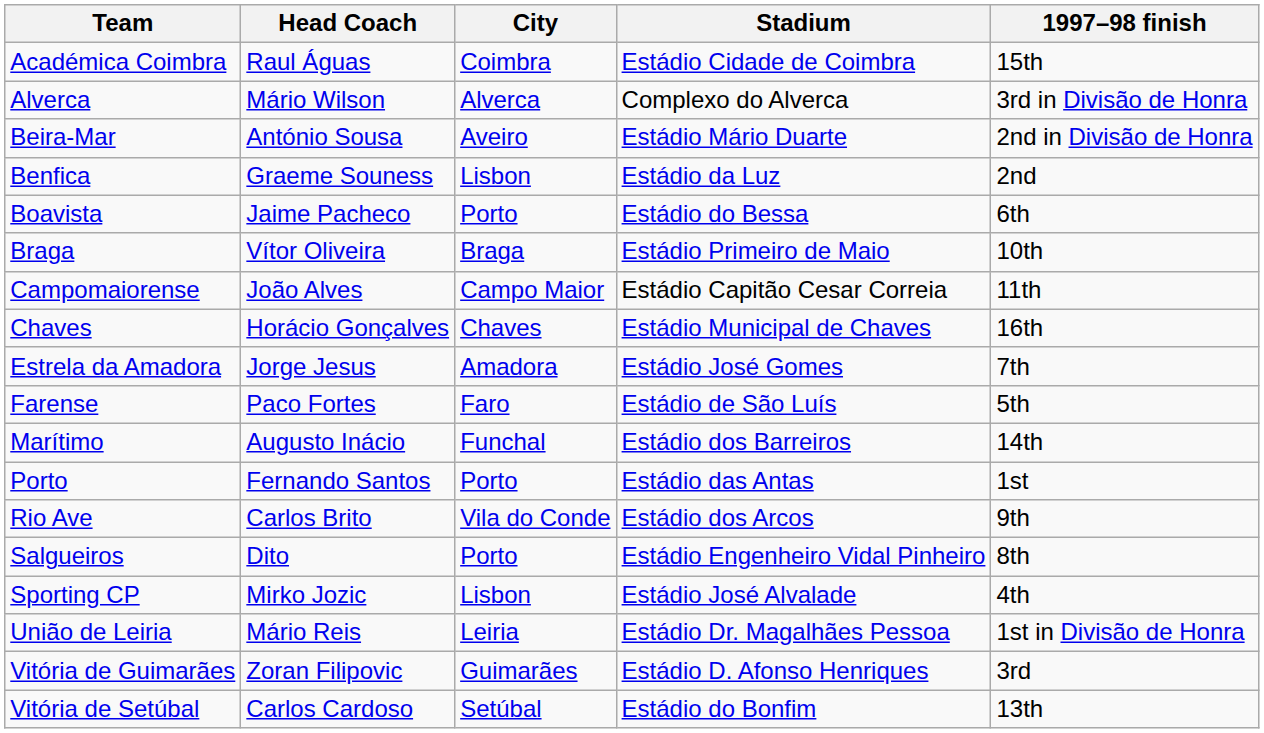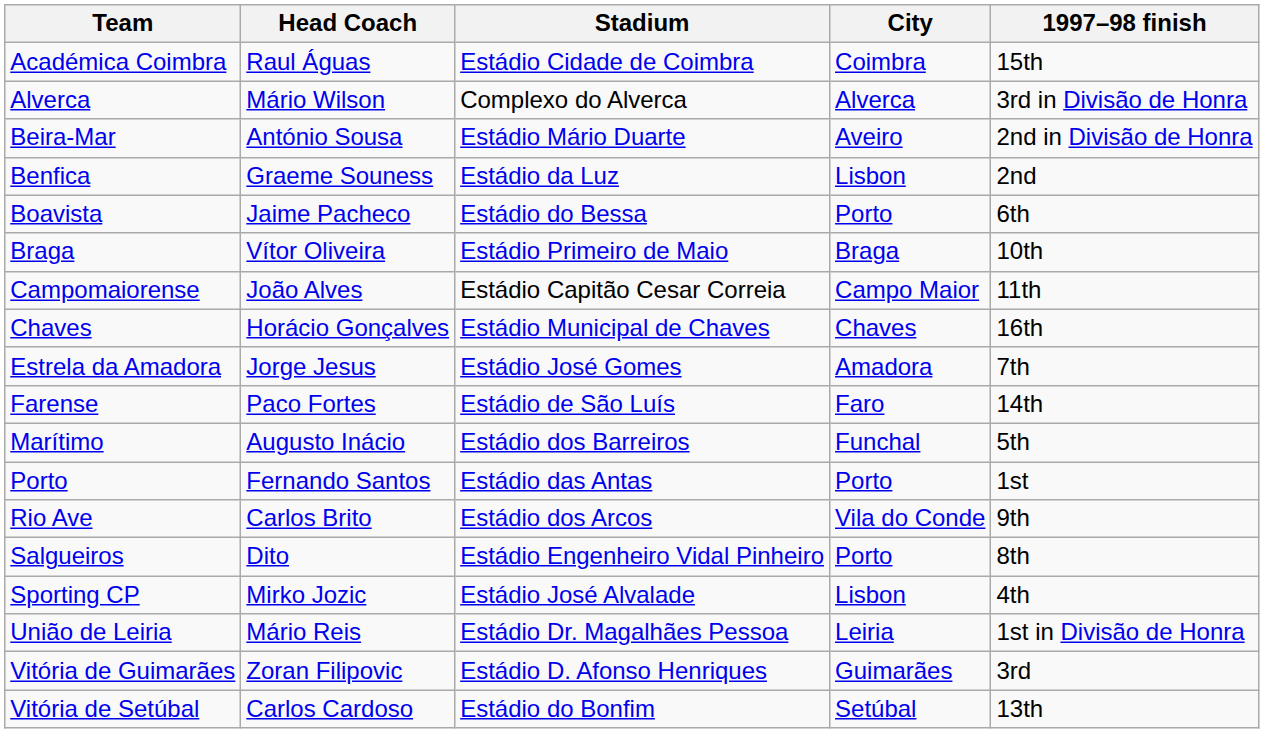 <table class="wikitable sortable" style="text-align: left;">
 <tr>
 <th>Team</th>
 <th>Head Coach</th>
+<th>Stadium</th>
 <th>City</th>
-<th>Stadium</th>
 <th data-sort-type="number">1997–98 finish</th>
 </tr>
 <tr>
 <td><a href='#'>Académica Coimbra</a></td>
 <td> <a href='#'>Raul Águas</a></td>
+<td><a href='#'>Estádio Cidade de Coimbra</a></td>
 <td><a href='#'>Coimbra</a></td>
-<td><a href='#'>Estádio Cidade de Coimbra</a></td>
 <td>15th</td>
 </tr>
 <tr>
 <td><a href='#'>Alverca</a></td>
 <td> <a href='#'>Mário Wilson</a></td>
+<td>Complexo do Alverca</td>
 <td><a href='#'>Alverca</a></td>
-<td>Complexo do Alverca</td>
 <td>3rd in <a href='#'>Divisão de Honra</a></td>
 </tr>
 <tr>
 <td><a href='#'>Beira-Mar</a></td>
 <td> <a href='#'>António Sousa</a></td>
+<td><a href='#'>Estádio Mário Duarte</a></td>
 <td><a href='#'>Aveiro</a></td>
-<td><a href='#'>Estádio Mário Duarte</a></td>
 <td>2nd in <a href='#'>Divisão de Honra</a></td>
 </tr>
 <tr>
 <td><a href='#'>Benfica</a></td>
 <td> <a href='#'>Graeme Souness</a></td>
+<td><a href='#'>Estádio da Luz</a></td>
 <td><a href='#'>Lisbon</a></td>
-<td><a href='#'>Estádio da Luz</a></td>
 <td>2nd</td>
 </tr>
 <tr>
 <td><a href='#'>Boavista</a></td>
 <td> <a href='#'>Jaime Pacheco</a></td>
+<td><a href='#'>Estádio do Bessa</a></td>
 <td><a href='#'>Porto</a></td>
-<td><a href='#'>Estádio do Bessa</a></td>
 <td>6th</td>
 </tr>
 <tr>
 <td><a href='#'>Braga</a></td>
 <td> <a href='#'>Vítor Oliveira</a></td>
+<td><a href='#'>Estádio Primeiro de Maio</a></td>
 <td><a href='#'>Braga</a></td>
-<td><a href='#'>Estádio Primeiro de Maio</a></td>
 <td>10th</td>
 </tr>
 <tr>
 <td><a href='#'>Campomaiorense</a></td>
 <td> <a href='#'>João Alves</a></td>
+<td>Estádio Capitão Cesar Correia</td>
 <td><a href='#'>Campo Maior</a></td>
-<td>Estádio Capitão Cesar Correia</td>
 <td>11th</td>
 </tr>
 <tr>
 <td><a href='#'>Chaves</a></td>
 <td> <a href='#'>Horácio Gonçalves</a></td>
+<td><a href='#'>Estádio Municipal de Chaves</a></td>
 <td><a href='#'>Chaves</a></td>
-<td><a href='#'>Estádio Municipal de Chaves</a></td>
 <td>16th</td>
 </tr>
 <tr>
 <td><a href='#'>Estrela da Amadora</a></td>
 <td> <a href='#'>Jorge Jesus</a></td>
+<td><a href='#'>Estádio José Gomes</a></td>
 <td><a href='#'>Amadora</a></td>
-<td><a href='#'>Estádio José Gomes</a></td>
 <td>7th</td>
 </tr>
 <tr>
 <td><a href='#'>Farense</a></td>
 <td> <a href='#'>Paco Fortes</a></td>
+<td><a href='#'>Estádio de São Luís</a></td>
 <td><a href='#'>Faro</a></td>
-<td><a href='#'>Estádio de São Luís</a></td>
-<td>5th</td>
+<td>14th</td>
 </tr>
 <tr>
 <td><a href='#'>Marítimo</a></td>
 <td> <a href='#'>Augusto Inácio</a></td>
+<td><a href='#'>Estádio dos Barreiros</a></td>
 <td><a href='#'>Funchal</a></td>
-<td><a href='#'>Estádio dos Barreiros</a></td>
-<td>14th</td>
+<td>5th</td>
 </tr>
 <tr>
 <td><a href='#'>Porto</a></td>
 <td> <a href='#'>Fernando Santos</a></td>
+<td><a href='#'>Estádio das Antas</a></td>
 <td><a href='#'>Porto</a></td>
-<td><a href='#'>Estádio das Antas</a></td>
 <td>1st</td>
 </tr>
 <tr>
 <td><a href='#'>Rio Ave</a></td>
 <td> <a href='#'>Carlos Brito</a></td>
+<td><a href='#'>Estádio dos Arcos</a></td>
 <td><a href='#'>Vila do Conde</a></td>
-<td><a href='#'>Estádio dos Arcos</a></td>
 <td>9th</td>
 </tr>
 <tr>
 <td><a href='#'>Salgueiros</a></td>
 <td> <a href='#'>Dito</a></td>
+<td><a href='#'>Estádio Engenheiro Vidal Pinheiro</a></td>
 <td><a href='#'>Porto</a></td>
-<td><a href='#'>Estádio Engenheiro Vidal Pinheiro</a></td>
 <td>8th</td>
 </tr>
 <tr>
 <td><a href='#'>Sporting CP</a></td>
 <td> <a href='#'>Mirko Jozic</a></td>
+<td><a href='#'>Estádio José Alvalade</a></td>
 <td><a href='#'>Lisbon</a></td>
-<td><a href='#'>Estádio José Alvalade</a></td>
 <td>4th</td>
 </tr>
 <tr>
 <td><a href='#'>União de Leiria</a></td>
 <td> <a href='#'>Mário Reis</a></td>
+<td><a href='#'>Estádio Dr. Magalhães Pessoa</a></td>
 <td><a href='#'>Leiria</a></td>
-<td><a href='#'>Estádio Dr. Magalhães Pessoa</a></td>
 <td>1st in <a href='#'>Divisão de Honra</a></td>
 </tr>
 <tr>
 <td><a href='#'>Vitória de Guimarães</a></td>
 <td> <a href='#'>Zoran Filipovic</a></td>
+<td><a href='#'>Estádio D. Afonso Henriques</a></td>
 <td><a href='#'>Guimarães</a></td>
-<td><a href='#'>Estádio D. Afonso Henriques</a></td>
 <td>3rd</td>
 </tr>
 <tr>
 <td><a href='#'>Vitória de Setúbal</a></td>
 <td> <a href='#'>Carlos Cardoso</a></td>
+<td><a href='#'>Estádio do Bonfim</a></td>
 <td><a href='#'>Setúbal</a></td>
-<td><a href='#'>Estádio do Bonfim</a></td>
 <td>13th</td>
 </tr>
 </table>
